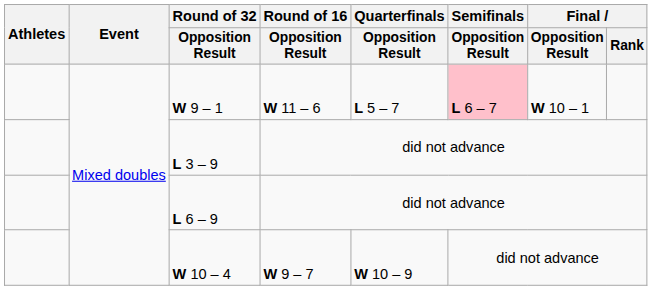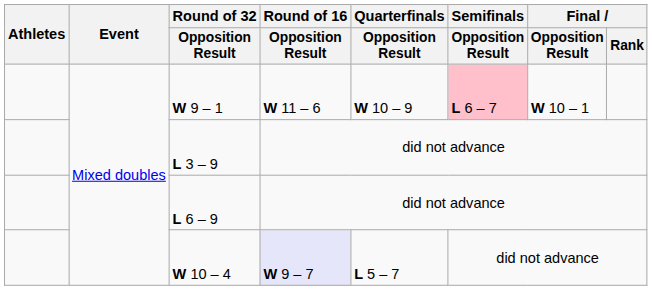 <table class="wikitable" style="font-size:90%">
 <tr>
 <th rowspan=2>Athletes</th>
 <th rowspan=2>Event</th>
 <th>Round of 32</th>
 <th>Round of 16</th>
 <th>Quarterfinals</th>
 <th>Semifinals</th>
 <th colspan=2>Final / </th>
 </tr>
 <tr style="font-size:95%">
 <th>Opposition<br>Result</th>
 <th>Opposition<br>Result</th>
 <th>Opposition<br>Result</th>
 <th>Opposition<br>Result</th>
 <th>Opposition<br>Result</th>
 <th>Rank</th>
 </tr>
 <tr>
 <td align=left><br></td>
 <td align=left rowspan=4><a href='#'>Mixed doubles</a></td>
 <td><br><br><strong>W</strong> 9 – 1</td>
 <td><br><br><strong>W</strong> 11 – 6</td>
-<td><br><br><strong>L</strong> 5 – 7</td>
+<td><br><br><strong>W</strong> 10 – 9</td>
 <td style="background: pink;"><br><br><strong>L</strong> 6 – 7</td>
 <td><br><br><strong>W</strong> 10 – 1</td>
 <td align=center></td>
 </tr>
 <tr>
 <td align=left><br></td>
 <td><br><br><strong>L</strong> 3 – 9</td>
 <td align=center colspan=5>did not advance</td>
 </tr>
 <tr>
 <td align=left><br></td>
 <td><br><br><strong>L</strong> 6 – 9</td>
 <td align=center colspan=5>did not advance</td>
 </tr>
 <tr>
 <td align=left><br></td>
 <td><br><br><strong>W</strong> 10 – 4</td>
-<td><br><br><strong>W</strong> 9 – 7</td>
-<td><br><br><strong>W</strong> 10 – 9</td>
+<td style="background: lavender;"><br><br><strong>W</strong> 9 – 7</td>
+<td><br><br><strong>L</strong> 5 – 7</td>
 <td align=center colspan=3>did not advance</td>
 </tr>
 </table>
